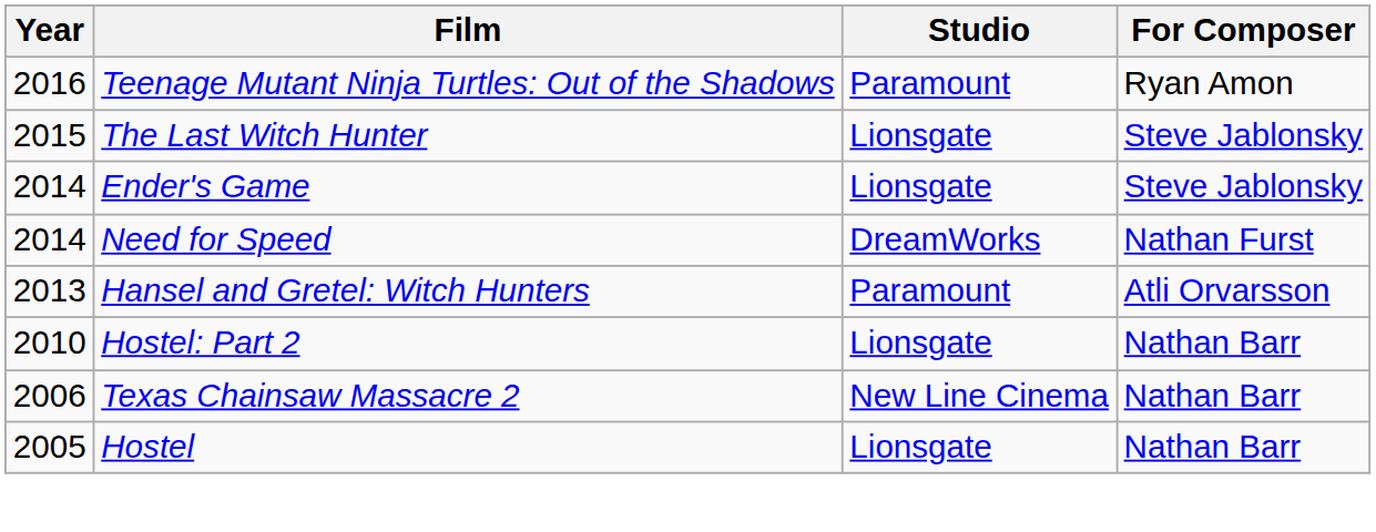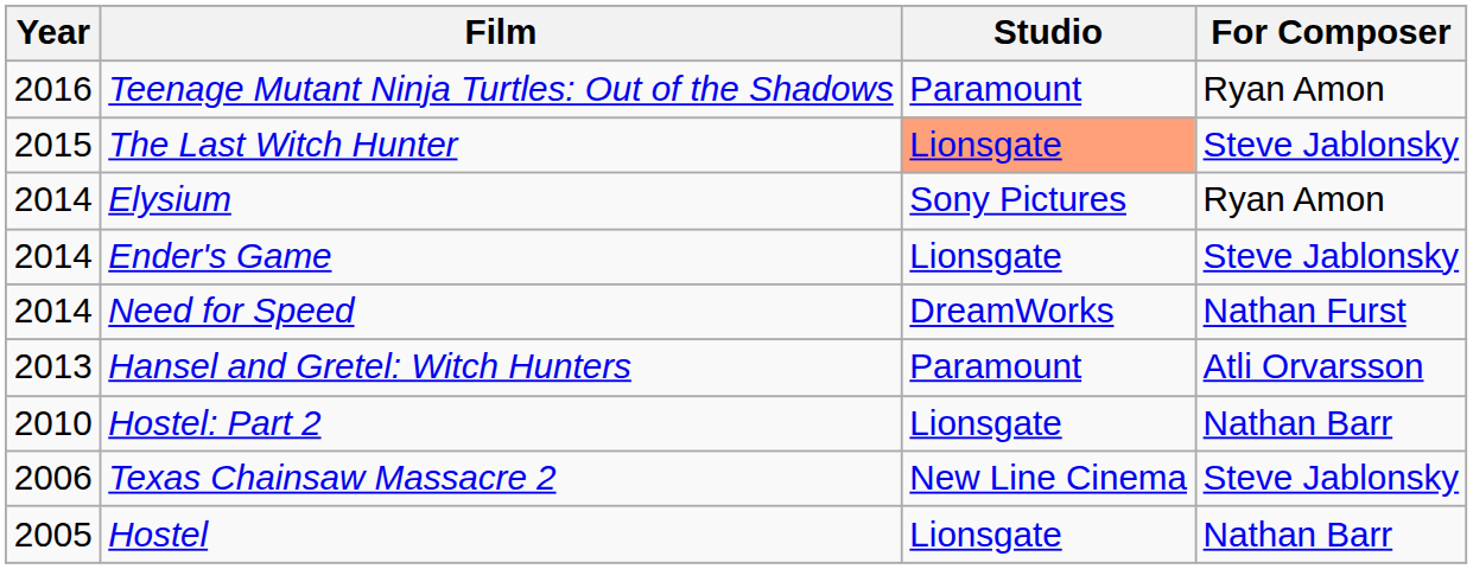 <table class="wikitable">
 <tr>
 <th>Year</th>
 <th>Film</th>
 <th>Studio</th>
 <th>For Composer</th>
 </tr>
 <tr>
 <td>2016</td>
 <td><a href='#'><em>Teenage Mutant Ninja Turtles: Out of the Shadows</em></a></td>
 <td><a href='#'>Paramount</a></td>
 <td>Ryan Amon</td>
 </tr>
 <tr>
 <td>2015</td>
 <td><em><a href='#'>The Last Witch Hunter</a></em></td>
-<td><a href='#'>Lionsgate</a></td>
+<td style="background: lightsalmon;"><a href='#'>Lionsgate</a></td>
 <td><a href='#'>Steve Jablonsky</a></td>
+</tr>
+<tr>
+<td>2014</td>
+<td><a href='#'><em>Elysium</em></a></td>
+<td><a href='#'>Sony Pictures</a></td>
+<td>Ryan Amon</td>
 </tr>
 <tr>
 <td>2014</td>
 <td><a href='#'><em>Ender's Game</em></a></td>
 <td><a href='#'>Lionsgate</a></td>
 <td><a href='#'>Steve Jablonsky</a></td>
 </tr>
 <tr>
 <td>2014</td>
 <td><a href='#'><em>Need for Speed</em></a></td>
 <td><a href='#'>DreamWorks</a></td>
 <td><a href='#'>Nathan Furst</a></td>
 </tr>
 <tr>
 <td>2013</td>
 <td><a href='#'><em>Hansel and Gretel: Witch Hunters</em></a></td>
 <td><a href='#'>Paramount</a></td>
 <td><a href='#'>Atli Orvarsson</a></td>
 </tr>
 <tr>
 <td>2010</td>
 <td><a href='#'><em>Hostel: Part 2</em></a></td>
 <td><a href='#'>Lionsgate</a></td>
 <td><a href='#'>Nathan Barr</a></td>
 </tr>
 <tr>
 <td>2006</td>
 <td><a href='#'><em>Texas Chainsaw Massacre 2</em></a></td>
 <td><a href='#'>New Line Cinema</a></td>
-<td><a href='#'>Nathan Barr</a></td>
+<td><a href='#'>Steve Jablonsky</a></td>
 </tr>
 <tr>
 <td>2005</td>
 <td><a href='#'><em>Hostel</em></a></td>
 <td><a href='#'>Lionsgate</a></td>
 <td><a href='#'>Nathan Barr</a></td>
 </tr>
 </table>
